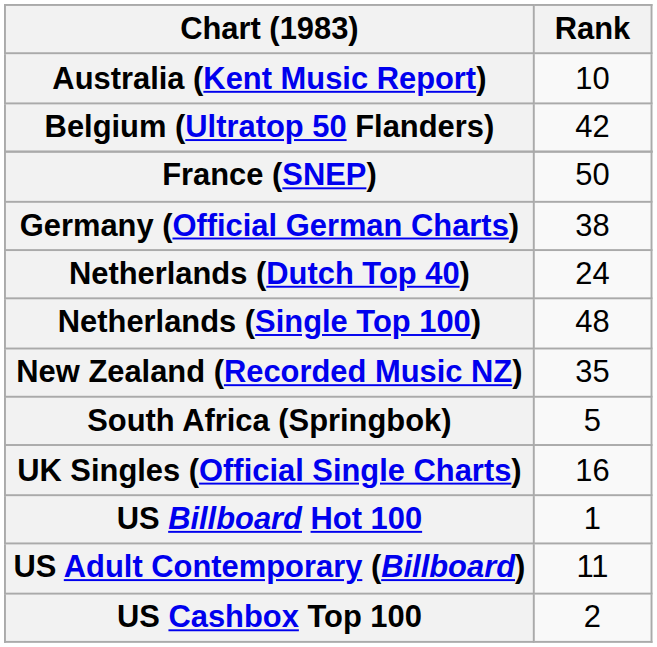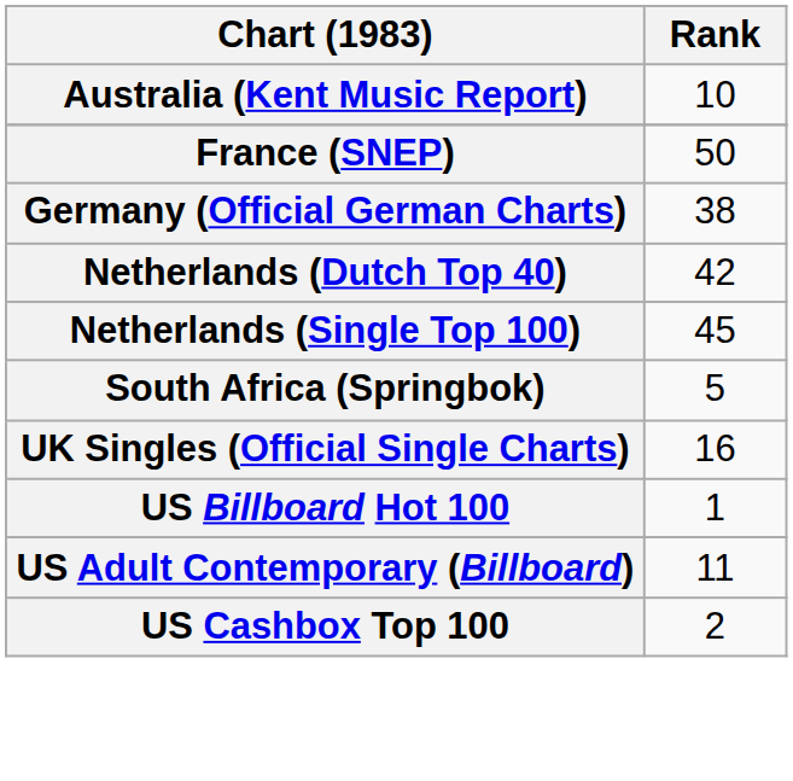 <table class="wikitable sortable plainrowheaders">
 <tr>
 <th style="width: 200pt;">Chart (1983)</th>
 <th style="width: 40pt;">Rank</th>
 </tr>
 <tr>
 <th scope="row">Australia (<a href='#'>Kent Music Report</a>)</th>
 <td style="text-align:center;">10</td>
-</tr>
-<tr>
-<th scope="row">Belgium (<a href='#'>Ultratop 50</a> Flanders)</th>
-<td style="text-align:center;">42</td>
 </tr>
 <tr>
 </tr>
 <tr>
 <th scope="row">France (<a href='#'>SNEP</a>)</th>
 <td style="text-align:center;">50</td>
 </tr>
 <tr>
 <th scope="row">Germany (<a href='#'>Official German Charts</a>)</th>
 <td style="text-align:center;">38</td>
 </tr>
 <tr>
 <th scope="row">Netherlands (<a href='#'>Dutch Top 40</a>)</th>
-<td style="text-align:center;">24</td>
+<td style="text-align:center;">42</td>
 </tr>
 <tr>
 <th scope="row">Netherlands (<a href='#'>Single Top 100</a>)</th>
-<td style="text-align:center;">48</td>
-</tr>
-<tr>
-<th scope="row">New Zealand (<a href='#'>Recorded Music NZ</a>)</th>
-<td style="text-align:center;">35</td>
+<td style="text-align:center;">45</td>
 </tr>
 <tr>
 <th scope="row">South Africa (Springbok)</th>
 <td align="center">5</td>
 </tr>
 <tr>
 <th scope="row">UK Singles (<a href='#'>Official Single Charts</a>)</th>
 <td style="text-align:center;">16</td>
 </tr>
 <tr>
 <th scope="row">US <em><a href='#'>Billboard</a></em> <a href='#'>Hot 100</a></th>
 <td style="text-align:center;">1</td>
 </tr>
 <tr>
 <th scope="row">US <a href='#'>Adult Contemporary</a> (<em><a href='#'>Billboard</a></em>)</th>
 <td style="text-align:center;">11</td>
 </tr>
 <tr>
 <th scope="row">US <a href='#'>Cashbox</a> Top 100</th>
 <td style="text-align:center;">2</td>
 </tr>
 </table>
